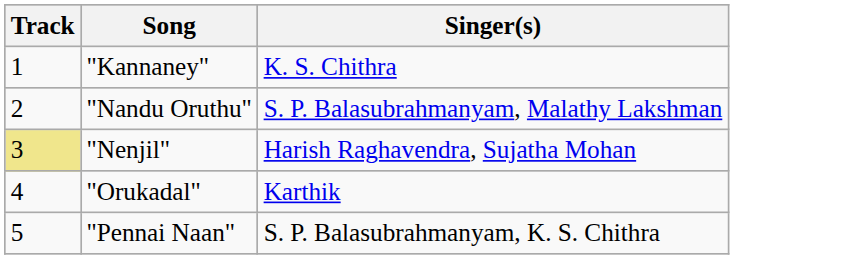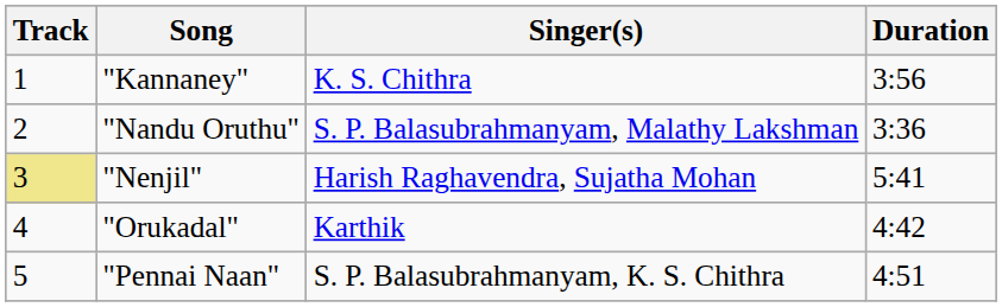 <table class="wikitable" style="font-size:95%;">
 <tr>
 <th>Track</th>
 <th>Song</th>
 <th>Singer(s)</th>
+<th>Duration</th>
 </tr>
 <tr>
 <td>1</td>
 <td>"Kannaney"</td>
 <td><a href='#'>K. S. Chithra</a></td>
+<td>3:56</td>
 </tr>
 <tr>
 <td>2</td>
 <td>"Nandu Oruthu"</td>
 <td><a href='#'>S. P. Balasubrahmanyam</a>, <a href='#'>Malathy Lakshman</a></td>
+<td>3:36</td>
 </tr>
 <tr>
 <td style="background: khaki;">3</td>
 <td>"Nenjil"</td>
 <td><a href='#'>Harish Raghavendra</a>, <a href='#'>Sujatha Mohan</a></td>
+<td>5:41</td>
 </tr>
 <tr>
 <td>4</td>
 <td>"Orukadal"</td>
 <td><a href='#'>Karthik</a></td>
+<td>4:42</td>
 </tr>
 <tr>
 <td>5</td>
 <td>"Pennai Naan"</td>
 <td>S. P. Balasubrahmanyam, K. S. Chithra</td>
+<td>4:51</td>
 </tr>
 </table>
